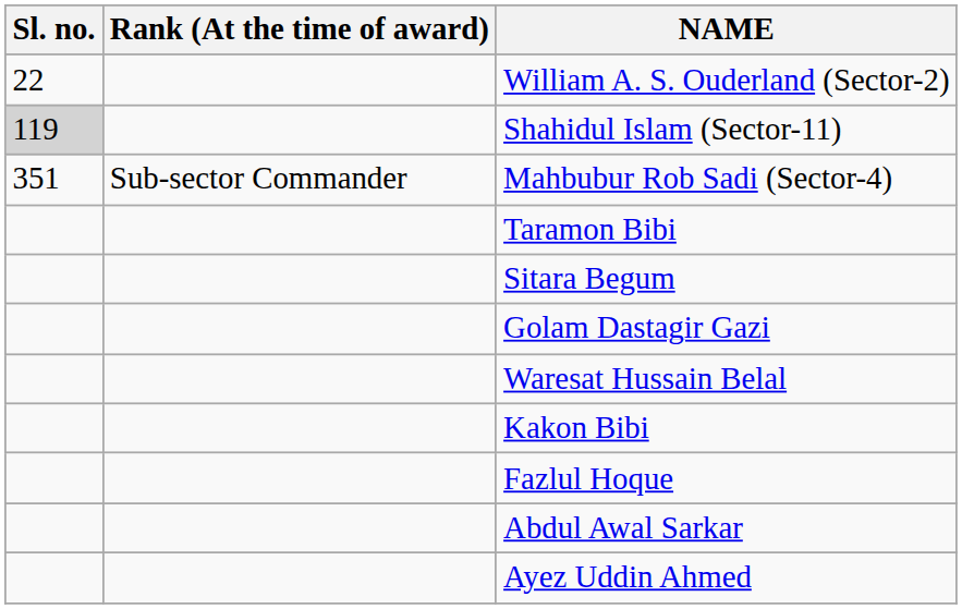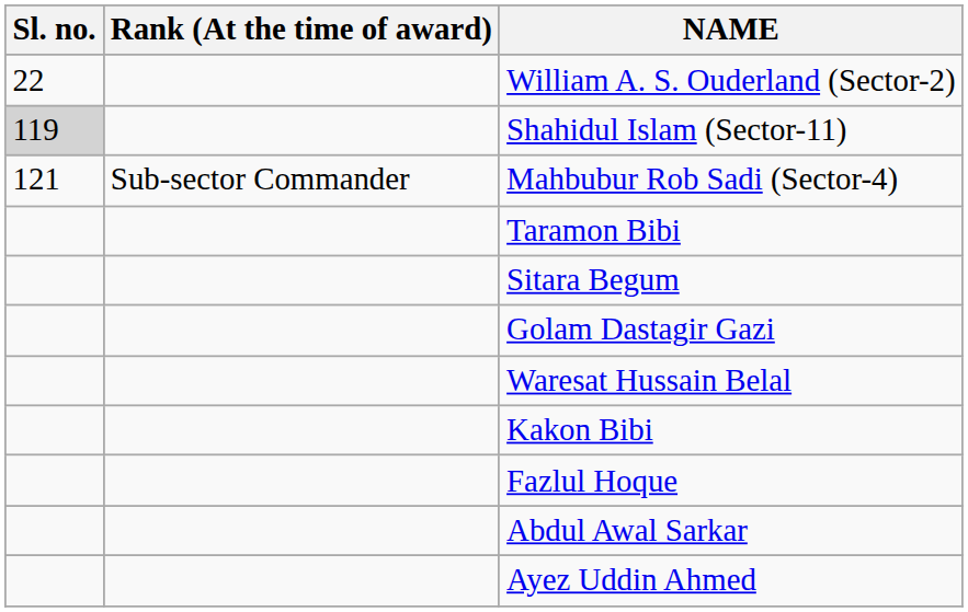 <table class ="wikitable">
 <tr>
 <th>Sl. no.</th>
 <th>Rank (At the time of award)</th>
 <th>NAME</th>
 </tr>
 <tr>
 <td>22</td>
 <td></td>
 <td><a href='#'>William A. S. Ouderland</a> (Sector-2)</td>
 </tr>
 <tr>
 <td style="background: lightgrey;">119</td>
 <td></td>
 <td><a href='#'>Shahidul Islam</a> (Sector-11)</td>
 </tr>
 <tr>
-<td>351</td>
+<td>121</td>
 <td>Sub-sector Commander</td>
 <td><a href='#'>Mahbubur Rob Sadi</a> (Sector-4)</td>
 </tr>
 <tr>
 <td></td>
 <td></td>
 <td><a href='#'>Taramon Bibi</a></td>
 </tr>
 <tr>
 <td></td>
 <td></td>
 <td><a href='#'>Sitara Begum</a></td>
 </tr>
 <tr>
 <td></td>
 <td></td>
 <td><a href='#'>Golam Dastagir Gazi</a></td>
 </tr>
 <tr>
 <td></td>
 <td></td>
 <td><a href='#'>Waresat Hussain Belal</a></td>
 </tr>
 <tr>
 <td></td>
 <td></td>
 <td><a href='#'>Kakon Bibi</a></td>
 </tr>
 <tr>
 <td></td>
 <td></td>
 <td><a href='#'>Fazlul Hoque</a></td>
 </tr>
 <tr>
 <td></td>
 <td></td>
 <td><a href='#'>Abdul Awal Sarkar</a></td>
 </tr>
 <tr>
 <td></td>
 <td></td>
 <td><a href='#'>Ayez Uddin Ahmed</a></td>
 </tr>
 </table>
